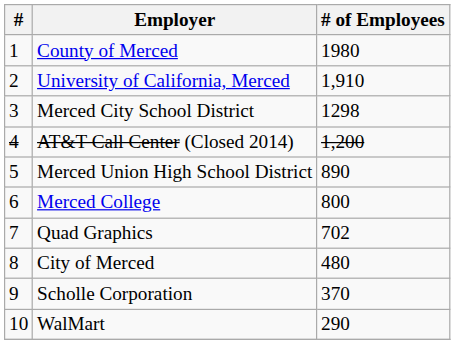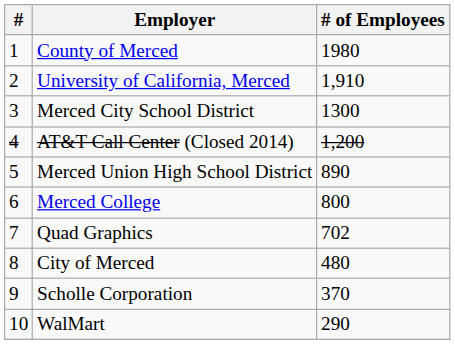 <table class="wikitable">
 <tr>
 <th>#</th>
 <th>Employer</th>
 <th># of Employees</th>
 </tr>
 <tr>
 <td>1</td>
 <td><a href='#'>County of Merced</a></td>
 <td>1980</td>
 </tr>
 <tr>
 <td>2</td>
 <td><a href='#'>University of California, Merced</a></td>
 <td>1,910</td>
 </tr>
 <tr>
 <td>3</td>
 <td>Merced City School District</td>
-<td>1298</td>
+<td>1300</td>
 </tr>
 <tr>
 <td><s>4</s></td>
 <td><s>AT&T Call Center</s> (Closed 2014)</td>
 <td><s>1,200</s></td>
 </tr>
 <tr>
 <td>5</td>
 <td>Merced Union High School District</td>
 <td>890</td>
 </tr>
 <tr>
 <td>6</td>
 <td><a href='#'>Merced College</a></td>
 <td>800</td>
 </tr>
 <tr>
 <td>7</td>
 <td>Quad Graphics</td>
 <td>702</td>
 </tr>
 <tr>
 <td>8</td>
 <td>City of Merced</td>
 <td>480</td>
 </tr>
 <tr>
 <td>9</td>
 <td>Scholle Corporation</td>
 <td>370</td>
 </tr>
 <tr>
 <td>10</td>
 <td>WalMart</td>
 <td>290</td>
 </tr>
 <tr>
 </tr>
 </table>
